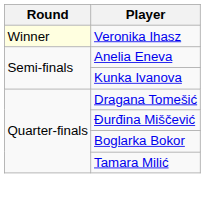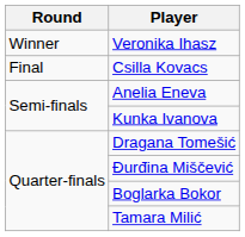 <table class="wikitable">
 <tr>
 <th>Round</th>
 <th>Player</th>
 </tr>
 <tr>
-<td rowspan="1" style="background: lightyellow;">Winner</td>
+<td rowspan="1">Winner</td>
 <td> <a href='#'>Veronika Ihasz</a></td>
+</tr>
+<tr>
+<td rowspan="1">Final</td>
+<td> <a href='#'>Csilla Kovacs</a></td>
 </tr>
 <tr>
 <td rowspan="2">Semi-finals</td>
 <td> <a href='#'>Anelia Eneva</a></td>
 </tr>
 <tr>
 <td> <a href='#'>Kunka Ivanova</a></td>
 </tr>
 <tr>
 <td rowspan="4">Quarter-finals</td>
 <td> <a href='#'>Dragana Tomešić</a></td>
 </tr>
 <tr>
 <td> <a href='#'>Đurđina Miščević</a></td>
 </tr>
 <tr>
 <td> <a href='#'>Boglarka Bokor</a></td>
 </tr>
 <tr>
 <td> <a href='#'>Tamara Milić</a></td>
 </tr>
 </table>
